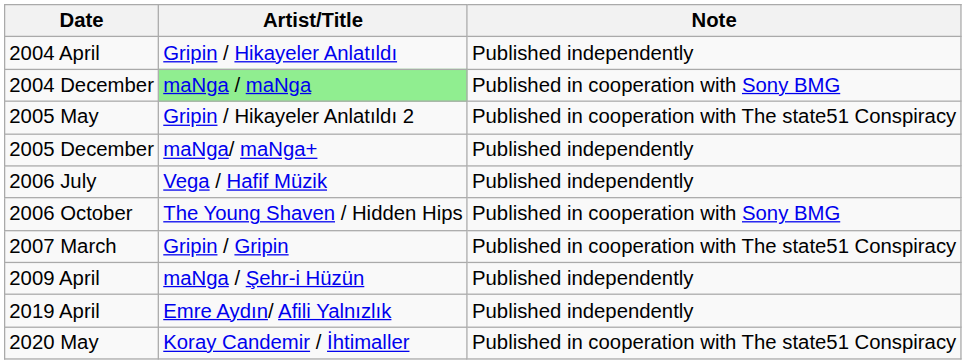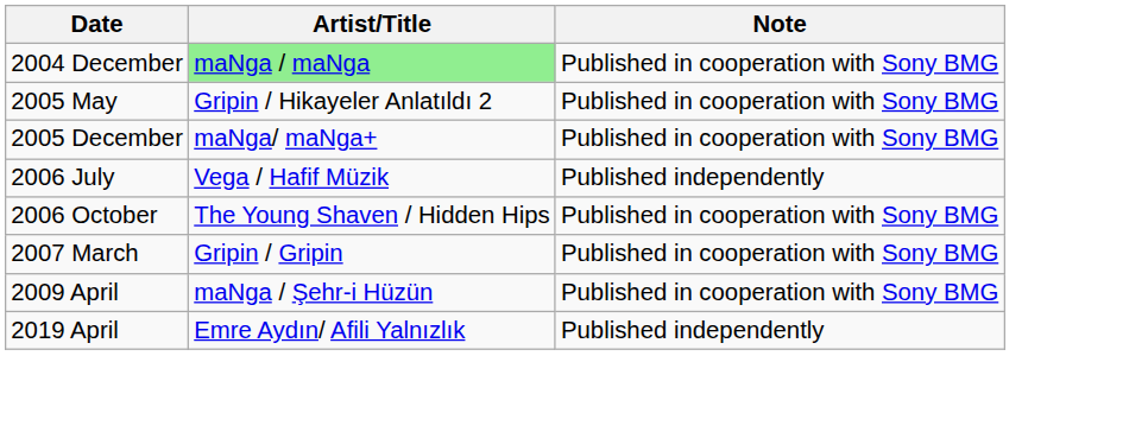 <table class="wikitable">
 <tr>
 <th>Date</th>
 <th>Artist/Title</th>
 <th>Note</th>
-</tr>
-<tr>
-<td>2004 April</td>
-<td><a href='#'>Gripin</a> / <a href='#'>Hikayeler Anlatıldı</a></td>
-<td>Published independently</td>
 </tr>
 <tr>
 <td>2004 December</td>
 <td style="background: lightgreen;"><a href='#'>maNga</a> / <a href='#'>maNga</a></td>
 <td>Published in cooperation with <a href='#'>Sony BMG</a></td>
 </tr>
 <tr>
 <td>2005 May</td>
 <td><a href='#'>Gripin</a> / Hikayeler Anlatıldı 2</td>
-<td>Published in cooperation with The state51 Conspiracy</td>
+<td>Published in cooperation with <a href='#'>Sony BMG</a></td>
 </tr>
 <tr>
 <td>2005 December</td>
 <td><a href='#'>maNga</a>/ <a href='#'>maNga+</a></td>
-<td>Published independently</td>
+<td>Published in cooperation with <a href='#'>Sony BMG</a></td>
 </tr>
 <tr>
 <td>2006 July</td>
 <td><a href='#'>Vega</a> / <a href='#'>Hafif Müzik</a></td>
 <td>Published independently</td>
 </tr>
 <tr>
 <td>2006 October</td>
 <td><a href='#'>The Young Shaven</a> / Hidden Hips</td>
 <td>Published in cooperation with <a href='#'>Sony BMG</a></td>
 </tr>
 <tr>
 <td>2007 March</td>
 <td><a href='#'>Gripin</a> / <a href='#'>Gripin</a></td>
-<td>Published in cooperation with The state51 Conspiracy</td>
+<td>Published in cooperation with <a href='#'>Sony BMG</a></td>
 </tr>
 <tr>
 <td>2009 April</td>
 <td><a href='#'>maNga</a> / <a href='#'>Şehr-i Hüzün</a></td>
-<td>Published independently</td>
+<td>Published in cooperation with <a href='#'>Sony BMG</a></td>
 </tr>
 <tr>
 <td>2019 April</td>
 <td><a href='#'>Emre Aydın</a>/ <a href='#'>Afili Yalnızlık</a></td>
 <td>Published independently</td>
 </tr>
-<tr>
-<td>2020 May</td>
-<td><a href='#'>Koray Candemir</a> / <a href='#'>İhtimaller</a></td>
-<td>Published in cooperation with The state51 Conspiracy</td>
-</tr>
 </table>
